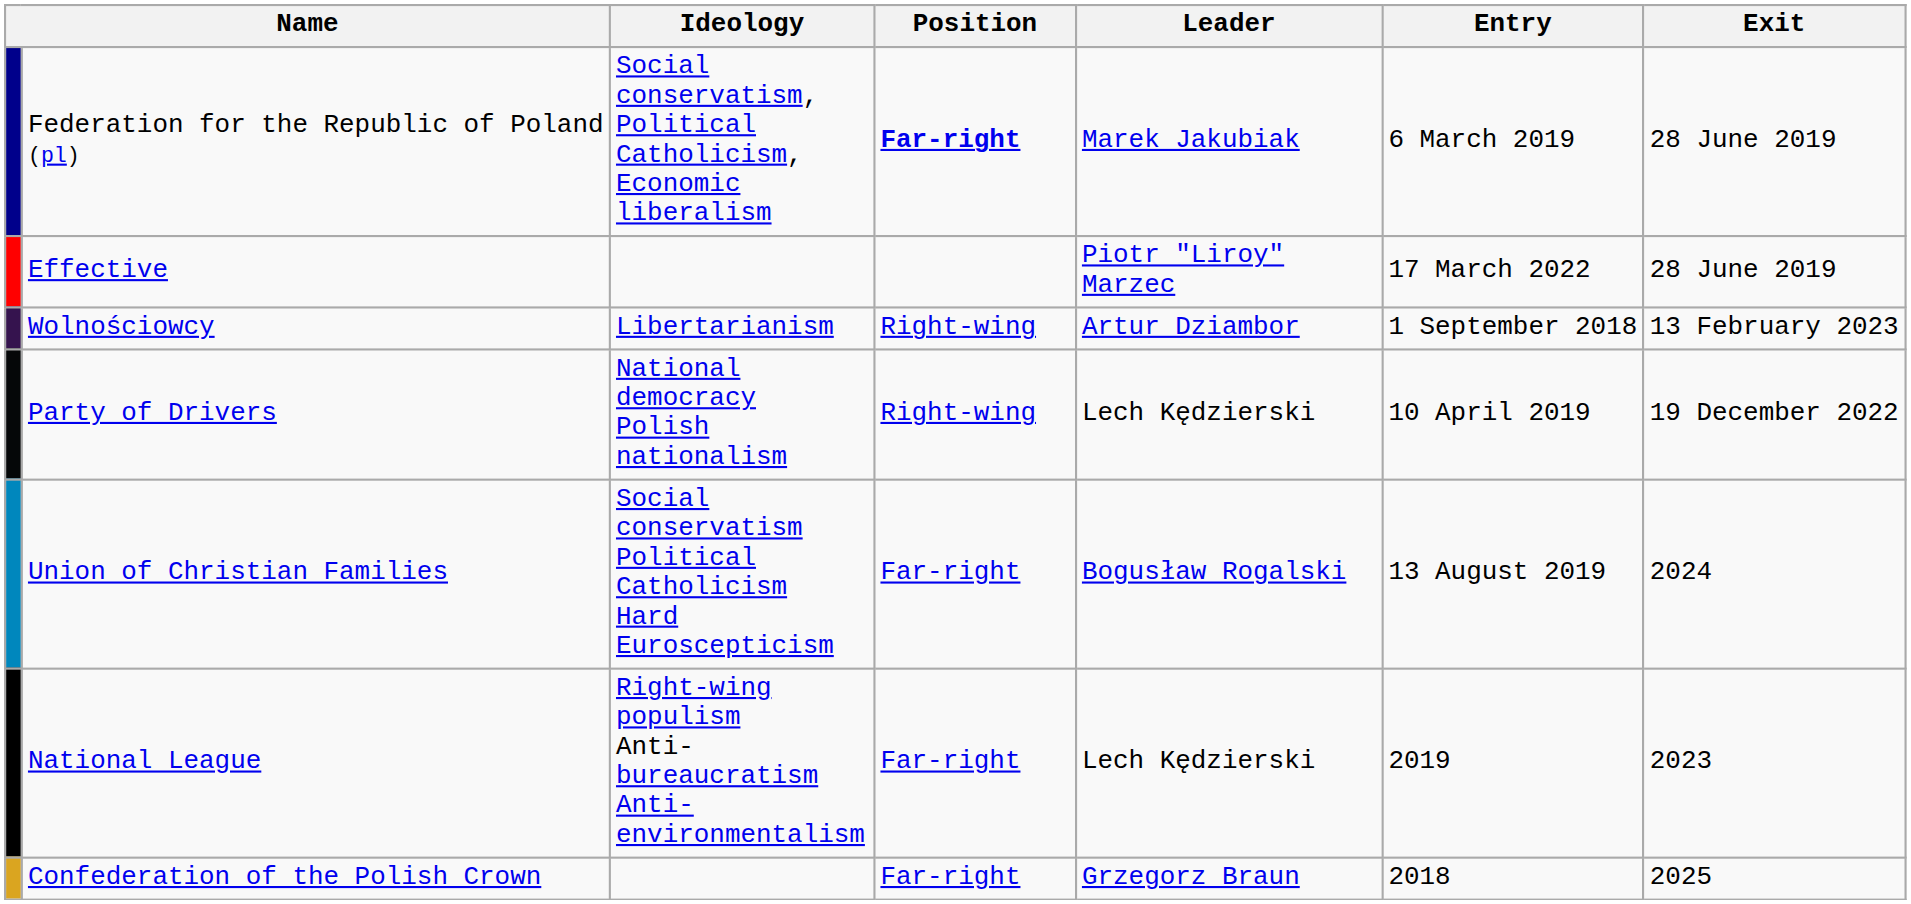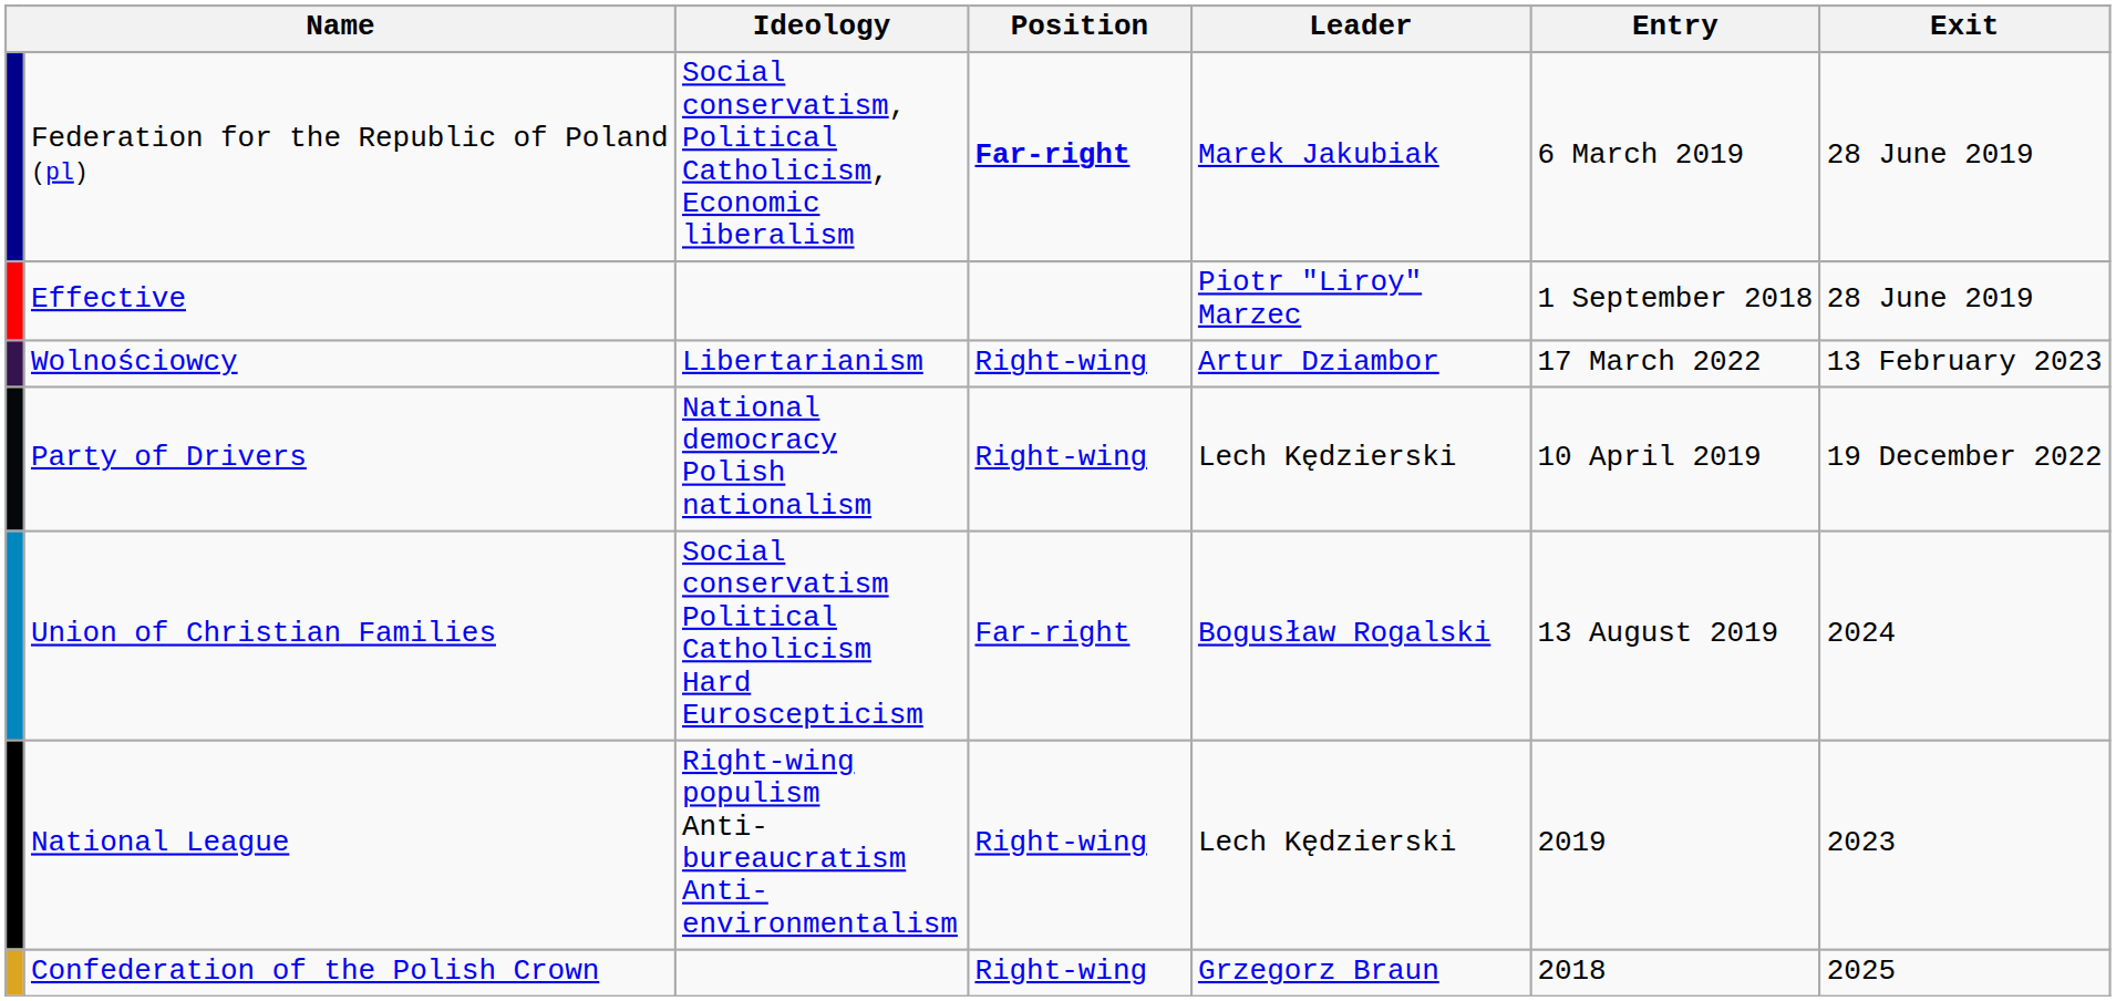 <table class="wikitable" style="font-size:95%;">
 <tr>
 <th style="width:200px" colspan="2">Name</th>
 <th style="width:120px">Ideology</th>
 <th style="width:90px">Position</th>
 <th style="width:140px">Leader</th>
 <th>Entry</th>
 <th>Exit</th>
 </tr>
 <tr>
 <td style="width:2px; background:#00008B;"></td>
 <td>Federation for the Republic of Poland <br> <small>(<a href='#'>pl</a>)</small></td>
 <td><a href='#'>Social conservatism</a>, <a href='#'>Political Catholicism</a>, <a href='#'>Economic liberalism</a></td>
 <td><strong><a href='#'>Far-right</a></strong></td>
 <td><a href='#'>Marek Jakubiak</a></td>
 <td>6 March 2019</td>
 <td>28 June 2019</td>
 </tr>
 <tr>
 <td style="width:2px; background:#FF0000;"></td>
 <td><a href='#'>Effective</a></td>
 <td></td>
 <td></td>
 <td><a href='#'>Piotr "Liroy" Marzec</a></td>
-<td data-sort-value="2022-03-17">17 March 2022</td>
+<td>1 September 2018</td>
 <td>28 June 2019</td>
 </tr>
 <tr>
 <td style="width:2px;background:#35134E;"></td>
 <td><a href='#'>Wolnościowcy</a></td>
 <td><a href='#'>Libertarianism</a></td>
 <td><a href='#'>Right-wing</a></td>
 <td><a href='#'>Artur Dziambor</a></td>
-<td>1 September 2018</td>
+<td data-sort-value="2022-03-17">17 March 2022</td>
 <td data-sort-value="2023-02-13">13 February 2023</td>
 </tr>
 <tr>
 <td style="width:2px;background:#050708;"></td>
 <td><a href='#'>Party of Drivers</a></td>
 <td><a href='#'>National democracy</a><br><a href='#'>Polish nationalism</a></td>
 <td><a href='#'>Right-wing</a></td>
 <td>Lech Kędzierski</td>
 <td>10 April 2019</td>
 <td>19 December 2022</td>
 </tr>
 <tr>
 <td style="width:2px;background:#0087BD;"></td>
 <td><a href='#'>Union of Christian Families</a></td>
 <td><a href='#'>Social conservatism</a><br><a href='#'>Political Catholicism</a><br><a href='#'>Hard Euroscepticism</a></td>
 <td><a href='#'>Far-right</a></td>
 <td><a href='#'>Bogusław Rogalski</a></td>
 <td>13 August 2019</td>
 <td>2024</td>
 </tr>
 <tr>
 <td style="width:2px; background:#000000;"></td>
 <td><a href='#'>National League</a></td>
 <td><a href='#'>Right-wing populism</a><br>Anti-<a href='#'>bureaucratism</a><br><a href='#'>Anti-environmentalism</a></td>
-<td><a href='#'>Far-right</a></td>
+<td><a href='#'>Right-wing</a></td>
 <td>Lech Kędzierski</td>
 <td>2019</td>
 <td>2023</td>
 </tr>
 <tr>
 <td style="width:2px;background:#DAA520;"></td>
 <td><a href='#'>Confederation of the Polish Crown</a></td>
 <td></td>
-<td><a href='#'>Far-right</a></td>
+<td><a href='#'>Right-wing</a></td>
 <td><a href='#'>Grzegorz Braun</a></td>
 <td>2018</td>
 <td>2025</td>
 </tr>
 </table>
